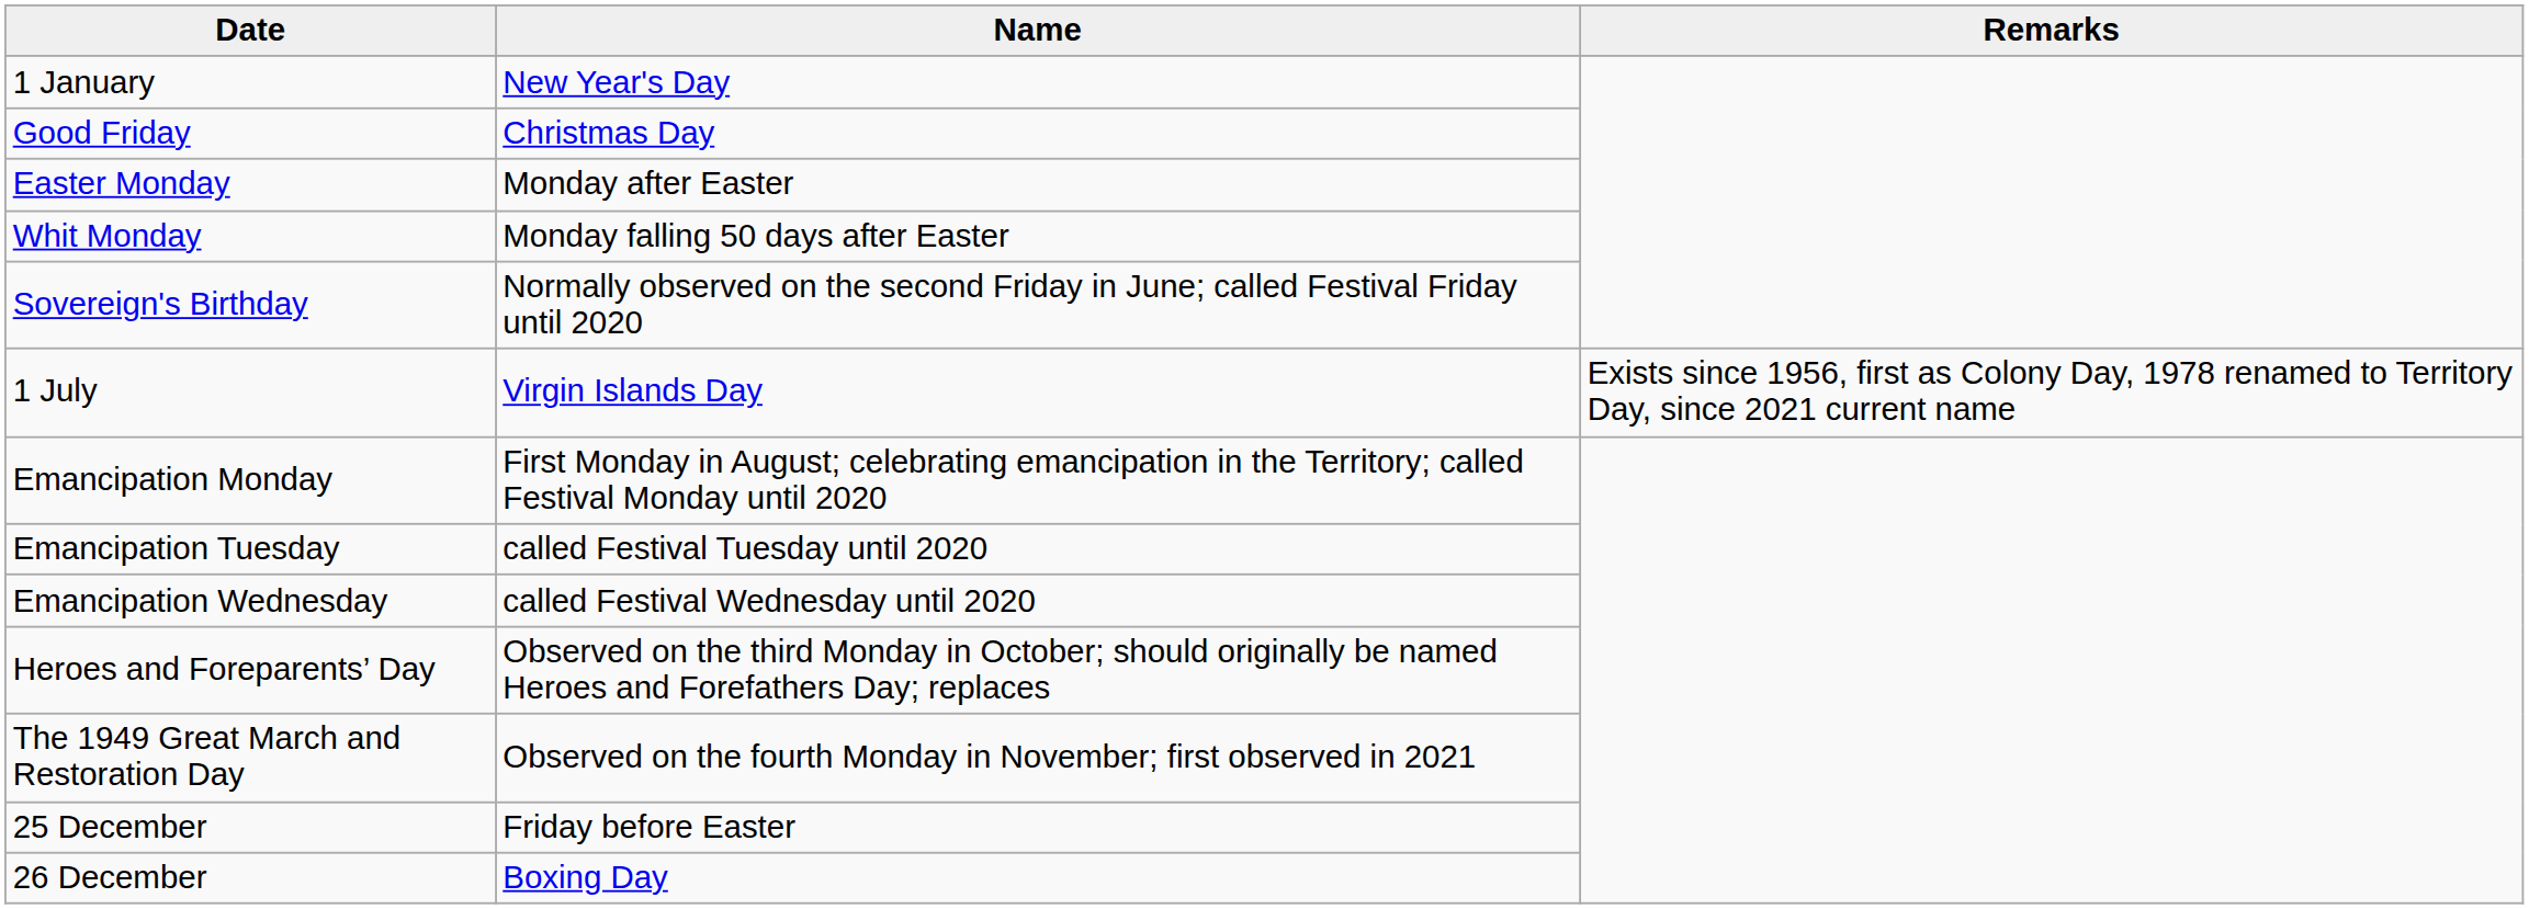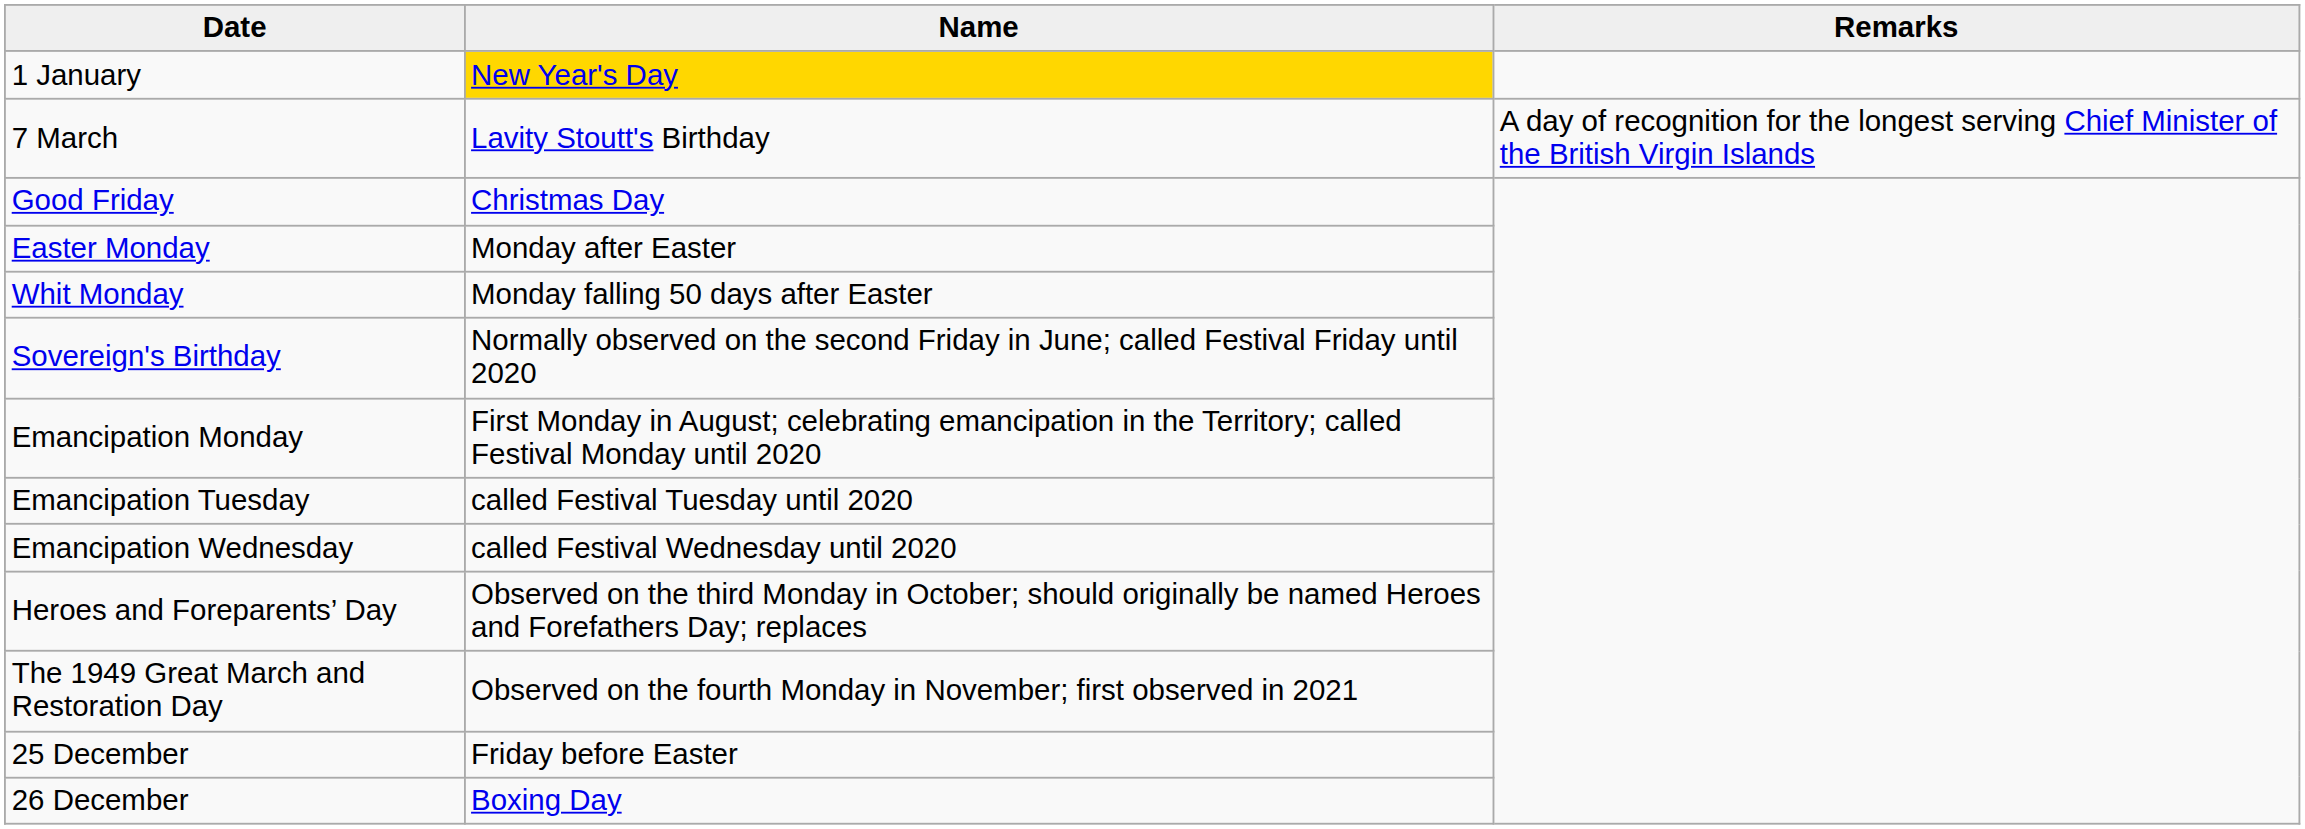 <table class="wikitable">
 <tr>
 <th style="background:#efefef;">Date</th>
 <th style="background:#efefef;">Name</th>
 <th style="background:#efefef;">Remarks</th>
 </tr>
 <tr>
 <td>1 January</td>
-<td><a href='#'>New Year's Day</a></td>
+<td style="background: gold;"><a href='#'>New Year's Day</a></td>
+</tr>
+<tr>
+<td>7 March</td>
+<td><a href='#'>Lavity Stoutt's</a> Birthday</td>
+<td>A day of recognition for the longest serving <a href='#'>Chief Minister of the British Virgin Islands</a></td>
 </tr>
 <tr>
 <td><a href='#'>Good Friday</a></td>
 <td><a href='#'>Christmas Day</a></td>
 </tr>
 <tr>
 <td><a href='#'>Easter Monday</a></td>
 <td>Monday after Easter</td>
 </tr>
 <tr>
 <td><a href='#'>Whit Monday</a></td>
 <td>Monday falling 50 days after Easter</td>
 </tr>
 <tr>
 <td><a href='#'>Sovereign's Birthday</a></td>
 <td>Normally observed on the second Friday in June;  called Festival Friday until 2020</td>
-</tr>
-<tr>
-<td>1 July</td>
-<td><a href='#'>Virgin Islands Day</a></td>
-<td>Exists since 1956, first as Colony Day, 1978 renamed to Territory Day, since 2021 current name</td>
 </tr>
 <tr>
 <td>Emancipation Monday</td>
 <td>First Monday in August; celebrating emancipation in the Territory; called Festival Monday until 2020</td>
 </tr>
 <tr>
 <td>Emancipation Tuesday</td>
 <td>called Festival Tuesday until 2020</td>
 </tr>
 <tr>
 <td>Emancipation Wednesday</td>
 <td>called Festival Wednesday until 2020</td>
 </tr>
 <tr>
 <td>Heroes and Foreparents’ Day</td>
 <td>Observed on the third Monday in October; should originally be named Heroes and Forefathers Day; replaces</td>
 </tr>
 <tr>
 <td>The 1949 Great March and Restoration Day</td>
 <td>Observed on the fourth Monday in November; first observed in 2021</td>
 </tr>
 <tr>
 <td>25 December</td>
 <td>Friday before Easter</td>
 </tr>
 <tr>
 <td>26 December</td>
 <td><a href='#'>Boxing Day</a></td>
 </tr>
 </table>
